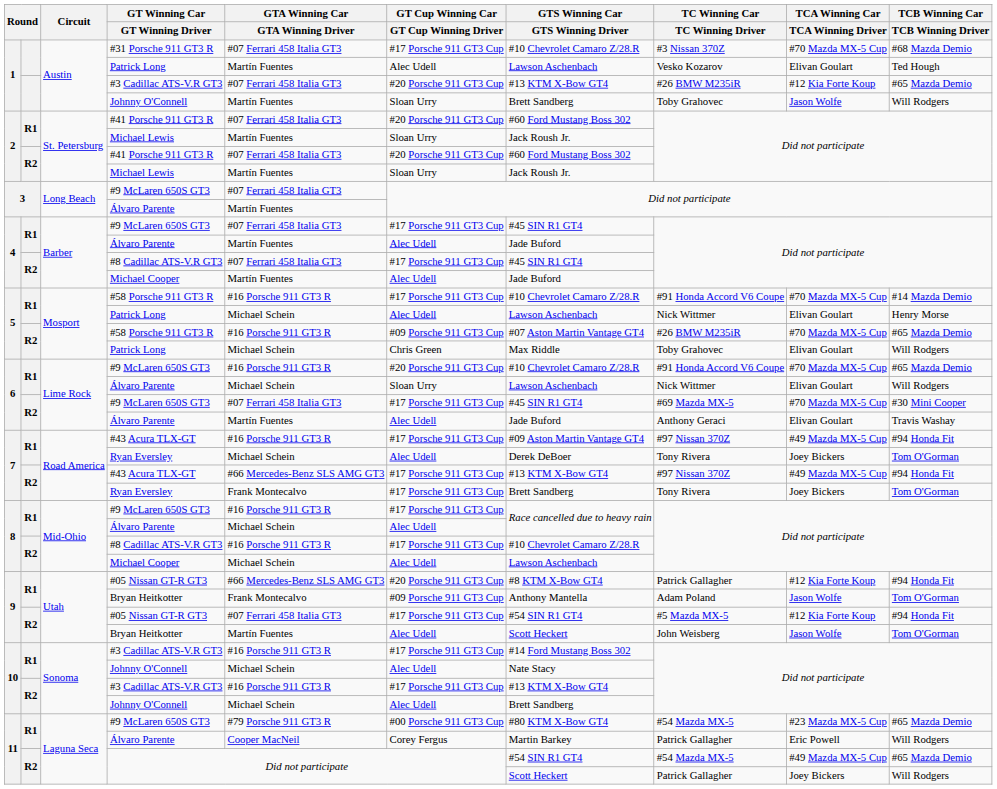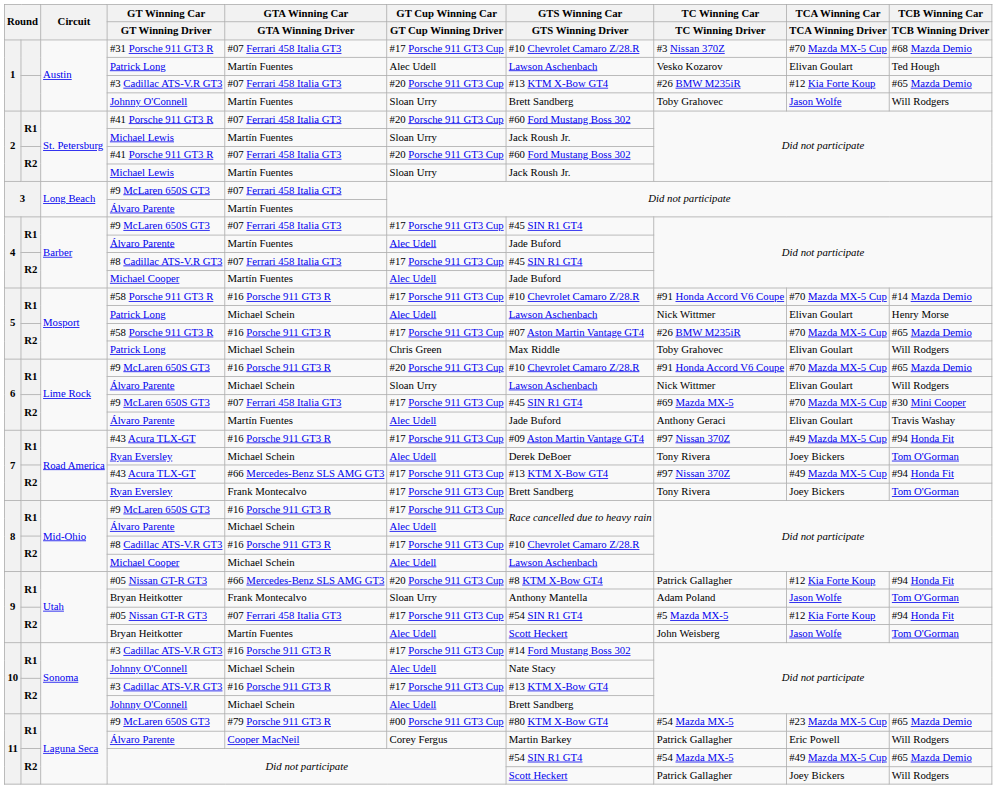 <table class="wikitable" style="font-size: 85%;">
 <tr>
 <th rowspan=2 colspan=2>Round</th>
 <th rowspan=2>Circuit</th>
 <th>GT Winning Car</th>
 <th>GTA Winning Car</th>
 <th>GT Cup Winning Car</th>
 <th>GTS Winning Car</th>
 <th>TC Winning Car</th>
 <th>TCA Winning Car</th>
 <th>TCB Winning Car</th>
 </tr>
 <tr>
 <th>GT Winning Driver</th>
 <th>GTA Winning Driver</th>
 <th>GT Cup Winning Driver</th>
 <th>GTS Winning Driver</th>
 <th>TC Winning Driver</th>
 <th>TCA Winning Driver</th>
 <th>TCB Winning Driver</th>
 </tr>
 <tr>
 <th rowspan=4>1</th>
 <th rowspan=2></th>
 <td rowspan=4><a href='#'>Austin</a></td>
 <td>#31 <a href='#'>Porsche 911 GT3 R</a></td>
 <td>#07 <a href='#'>Ferrari 458 Italia GT3</a></td>
 <td>#17 <a href='#'>Porsche 911 GT3 Cup</a></td>
 <td>#10 <a href='#'>Chevrolet Camaro Z/28.R</a></td>
 <td>#3 <a href='#'>Nissan 370Z</a></td>
 <td>#70 <a href='#'>Mazda MX-5 Cup</a></td>
 <td>#68 <a href='#'>Mazda Demio</a></td>
 </tr>
 <tr>
 <td> <a href='#'>Patrick Long</a></td>
 <td> Martín Fuentes</td>
 <td> Alec Udell</td>
 <td> <a href='#'>Lawson Aschenbach</a></td>
 <td> Vesko Kozarov</td>
 <td> Elivan Goulart</td>
 <td> Ted Hough</td>
 </tr>
 <tr>
 <th rowspan=2></th>
 <td>#3 <a href='#'>Cadillac ATS-V.R GT3</a></td>
 <td>#07 <a href='#'>Ferrari 458 Italia GT3</a></td>
 <td>#20 <a href='#'>Porsche 911 GT3 Cup</a></td>
 <td>#13 <a href='#'>KTM X-Bow GT4</a></td>
 <td>#26 <a href='#'>BMW M235iR</a></td>
 <td>#12 <a href='#'>Kia Forte Koup</a></td>
 <td>#65 <a href='#'>Mazda Demio</a></td>
 </tr>
 <tr>
 <td> <a href='#'>Johnny O'Connell</a></td>
 <td> Martín Fuentes</td>
 <td> Sloan Urry</td>
 <td> Brett Sandberg</td>
 <td> Toby Grahovec</td>
 <td> <a href='#'>Jason Wolfe</a></td>
 <td> Will Rodgers</td>
 </tr>
 <tr>
 <th rowspan=4>2</th>
 <th rowspan=2>R1</th>
 <td rowspan=4><a href='#'>St. Petersburg</a></td>
 <td>#41 <a href='#'>Porsche 911 GT3 R</a></td>
 <td>#07 <a href='#'>Ferrari 458 Italia GT3</a></td>
 <td>#20 <a href='#'>Porsche 911 GT3 Cup</a></td>
 <td>#60 <a href='#'>Ford Mustang Boss 302</a></td>
 <td rowspan=4 colspan=3 align=center><em>Did not participate</em></td>
 </tr>
 <tr>
 <td> <a href='#'>Michael Lewis</a></td>
 <td> Martín Fuentes</td>
 <td> Sloan Urry</td>
 <td> Jack Roush Jr.</td>
 </tr>
 <tr>
 <th rowspan=2>R2</th>
 <td>#41 <a href='#'>Porsche 911 GT3 R</a></td>
 <td>#07 <a href='#'>Ferrari 458 Italia GT3</a></td>
 <td>#20 <a href='#'>Porsche 911 GT3 Cup</a></td>
 <td>#60 <a href='#'>Ford Mustang Boss 302</a></td>
 </tr>
 <tr>
 <td> <a href='#'>Michael Lewis</a></td>
 <td> Martín Fuentes</td>
 <td> Sloan Urry</td>
 <td> Jack Roush Jr.</td>
 </tr>
 <tr>
 <th rowspan=2 colspan=2>3</th>
 <td rowspan=2><a href='#'>Long Beach</a></td>
 <td>#9 <a href='#'>McLaren 650S GT3</a></td>
 <td>#07 <a href='#'>Ferrari 458 Italia GT3</a></td>
 <td rowspan=2 colspan=5 align=center><em>Did not participate</em></td>
 </tr>
 <tr>
 <td> <a href='#'>Álvaro Parente</a></td>
 <td> Martín Fuentes</td>
 </tr>
 <tr>
 <th rowspan=4>4</th>
 <th rowspan=2>R1</th>
 <td rowspan=4><a href='#'>Barber</a></td>
 <td>#9 <a href='#'>McLaren 650S GT3</a></td>
 <td>#07 <a href='#'>Ferrari 458 Italia GT3</a></td>
 <td>#17 <a href='#'>Porsche 911 GT3 Cup</a></td>
 <td>#45 <a href='#'>SIN R1 GT4</a></td>
 <td rowspan=4 colspan=3 align=center><em>Did not participate</em></td>
 </tr>
 <tr>
 <td> <a href='#'>Álvaro Parente</a></td>
 <td> Martín Fuentes</td>
 <td> <a href='#'>Alec Udell</a></td>
 <td> Jade Buford</td>
 </tr>
 <tr>
 <th rowspan=2>R2</th>
 <td>#8 <a href='#'>Cadillac ATS-V.R GT3</a></td>
 <td>#07 <a href='#'>Ferrari 458 Italia GT3</a></td>
 <td>#17 <a href='#'>Porsche 911 GT3 Cup</a></td>
 <td>#45 <a href='#'>SIN R1 GT4</a></td>
 </tr>
 <tr>
 <td> <a href='#'>Michael Cooper</a></td>
 <td> Martín Fuentes</td>
 <td> <a href='#'>Alec Udell</a></td>
 <td> Jade Buford</td>
 </tr>
 <tr>
 <th rowspan=4>5</th>
 <th rowspan=2>R1</th>
 <td rowspan=4><a href='#'>Mosport</a></td>
 <td>#58 <a href='#'>Porsche 911 GT3 R</a></td>
 <td>#16 <a href='#'>Porsche 911 GT3 R</a></td>
 <td>#17 <a href='#'>Porsche 911 GT3 Cup</a></td>
 <td>#10 <a href='#'>Chevrolet Camaro Z/28.R</a></td>
 <td>#91 <a href='#'>Honda Accord V6 Coupe</a></td>
 <td>#70 <a href='#'>Mazda MX-5 Cup</a></td>
 <td>#14 <a href='#'>Mazda Demio</a></td>
 </tr>
 <tr>
 <td> <a href='#'>Patrick Long</a></td>
 <td> Michael Schein</td>
 <td> <a href='#'>Alec Udell</a></td>
 <td> <a href='#'>Lawson Aschenbach</a></td>
 <td> Nick Wittmer</td>
 <td> Elivan Goulart</td>
 <td> Henry Morse</td>
 </tr>
 <tr>
 <th rowspan=2>R2</th>
 <td>#58 <a href='#'>Porsche 911 GT3 R</a></td>
 <td>#16 <a href='#'>Porsche 911 GT3 R</a></td>
-<td>#09 <a href='#'>Porsche 911 GT3 Cup</a></td>
+<td>#17 <a href='#'>Porsche 911 GT3 Cup</a></td>
 <td>#07 <a href='#'>Aston Martin Vantage GT4</a></td>
 <td>#26 <a href='#'>BMW M235iR</a></td>
 <td>#70 <a href='#'>Mazda MX-5 Cup</a></td>
 <td>#65 <a href='#'>Mazda Demio</a></td>
 </tr>
 <tr>
 <td> <a href='#'>Patrick Long</a></td>
 <td> Michael Schein</td>
 <td> Chris Green</td>
 <td> Max Riddle</td>
 <td> Toby Grahovec</td>
 <td> Elivan Goulart</td>
 <td> Will Rodgers</td>
 </tr>
 <tr>
 <th rowspan=4>6</th>
 <th rowspan=2>R1</th>
 <td rowspan=4><a href='#'>Lime Rock</a></td>
 <td>#9 <a href='#'>McLaren 650S GT3</a></td>
 <td>#16 <a href='#'>Porsche 911 GT3 R</a></td>
 <td>#20 <a href='#'>Porsche 911 GT3 Cup</a></td>
 <td>#10 <a href='#'>Chevrolet Camaro Z/28.R</a></td>
 <td>#91 <a href='#'>Honda Accord V6 Coupe</a></td>
 <td>#70 <a href='#'>Mazda MX-5 Cup</a></td>
 <td>#65 <a href='#'>Mazda Demio</a></td>
 </tr>
 <tr>
 <td> <a href='#'>Álvaro Parente</a></td>
 <td> Michael Schein</td>
 <td> Sloan Urry</td>
 <td> <a href='#'>Lawson Aschenbach</a></td>
 <td> Nick Wittmer</td>
 <td> Elivan Goulart</td>
 <td> Will Rodgers</td>
 </tr>
 <tr>
 <th rowspan=2>R2</th>
 <td>#9 <a href='#'>McLaren 650S GT3</a></td>
 <td>#07 <a href='#'>Ferrari 458 Italia GT3</a></td>
 <td>#17 <a href='#'>Porsche 911 GT3 Cup</a></td>
 <td>#45 <a href='#'>SIN R1 GT4</a></td>
 <td>#69 <a href='#'>Mazda MX-5</a></td>
 <td>#70 <a href='#'>Mazda MX-5 Cup</a></td>
 <td>#30 <a href='#'>Mini Cooper</a></td>
 </tr>
 <tr>
 <td> <a href='#'>Álvaro Parente</a></td>
 <td> Martín Fuentes</td>
 <td> <a href='#'>Alec Udell</a></td>
 <td> Jade Buford</td>
 <td> Anthony Geraci</td>
 <td> Elivan Goulart</td>
 <td> Travis Washay</td>
 </tr>
 <tr>
 <th rowspan=4>7</th>
 <th rowspan=2>R1</th>
 <td rowspan=4><a href='#'>Road America</a></td>
 <td>#43 <a href='#'>Acura TLX-GT</a></td>
 <td>#16 <a href='#'>Porsche 911 GT3 R</a></td>
 <td>#17 <a href='#'>Porsche 911 GT3 Cup</a></td>
 <td>#09 <a href='#'>Aston Martin Vantage GT4</a></td>
 <td>#97 <a href='#'>Nissan 370Z</a></td>
 <td>#49 <a href='#'>Mazda MX-5 Cup</a></td>
 <td>#94 <a href='#'>Honda Fit</a></td>
 </tr>
 <tr>
 <td> <a href='#'>Ryan Eversley</a></td>
 <td> Michael Schein</td>
 <td> <a href='#'>Alec Udell</a></td>
 <td> Derek DeBoer</td>
 <td> Tony Rivera</td>
 <td> Joey Bickers</td>
 <td> <a href='#'>Tom O'Gorman</a></td>
 </tr>
 <tr>
 <th rowspan=2>R2</th>
 <td>#43 <a href='#'>Acura TLX-GT</a></td>
 <td>#66 <a href='#'>Mercedes-Benz SLS AMG GT3</a></td>
 <td>#17 <a href='#'>Porsche 911 GT3 Cup</a></td>
 <td>#13 <a href='#'>KTM X-Bow GT4</a></td>
 <td>#97 <a href='#'>Nissan 370Z</a></td>
 <td>#49 <a href='#'>Mazda MX-5 Cup</a></td>
 <td>#94 <a href='#'>Honda Fit</a></td>
 </tr>
 <tr>
 <td> <a href='#'>Ryan Eversley</a></td>
 <td> Frank Montecalvo</td>
 <td>#17 <a href='#'>Porsche 911 GT3 Cup</a></td>
 <td> Brett Sandberg</td>
 <td> Tony Rivera</td>
 <td> Joey Bickers</td>
 <td> <a href='#'>Tom O'Gorman</a></td>
 </tr>
 <tr>
 <th rowspan=4>8</th>
 <th rowspan=2>R1</th>
 <td rowspan=4><a href='#'>Mid-Ohio</a></td>
 <td>#9 <a href='#'>McLaren 650S GT3</a></td>
 <td>#16 <a href='#'>Porsche 911 GT3 R</a></td>
 <td>#17 <a href='#'>Porsche 911 GT3 Cup</a></td>
 <td rowspan=2><em>Race cancelled due to heavy rain</em></td>
 <td rowspan=4 colspan=3 align=center><em>Did not participate</em></td>
 </tr>
 <tr>
 <td> <a href='#'>Álvaro Parente</a></td>
 <td> Michael Schein</td>
 <td> <a href='#'>Alec Udell</a></td>
 </tr>
 <tr>
 <th rowspan=2>R2</th>
 <td>#8 <a href='#'>Cadillac ATS-V.R GT3</a></td>
 <td>#16 <a href='#'>Porsche 911 GT3 R</a></td>
 <td>#17 <a href='#'>Porsche 911 GT3 Cup</a></td>
 <td>#10 <a href='#'>Chevrolet Camaro Z/28.R</a></td>
 </tr>
 <tr>
 <td> <a href='#'>Michael Cooper</a></td>
 <td> Michael Schein</td>
 <td> <a href='#'>Alec Udell</a></td>
 <td> <a href='#'>Lawson Aschenbach</a></td>
 </tr>
 <tr>
 <th rowspan=4>9</th>
 <th rowspan=2>R1</th>
 <td rowspan=4><a href='#'>Utah</a></td>
 <td>#05 <a href='#'>Nissan GT-R GT3</a></td>
 <td>#66 <a href='#'>Mercedes-Benz SLS AMG GT3</a></td>
 <td>#20 <a href='#'>Porsche 911 GT3 Cup</a></td>
 <td>#8 <a href='#'>KTM X-Bow GT4</a></td>
 <td> Patrick Gallagher</td>
 <td>#12 <a href='#'>Kia Forte Koup</a></td>
 <td>#94 <a href='#'>Honda Fit</a></td>
 </tr>
 <tr>
 <td> Bryan Heitkotter</td>
 <td> Frank Montecalvo</td>
-<td>#09 <a href='#'>Porsche 911 GT3 Cup</a></td>
+<td> Sloan Urry</td>
 <td> Anthony Mantella</td>
 <td> Adam Poland</td>
 <td> <a href='#'>Jason Wolfe</a></td>
 <td> <a href='#'>Tom O'Gorman</a></td>
 </tr>
 <tr>
 <th rowspan=2>R2</th>
 <td>#05 <a href='#'>Nissan GT-R GT3</a></td>
 <td>#07 <a href='#'>Ferrari 458 Italia GT3</a></td>
 <td>#17 <a href='#'>Porsche 911 GT3 Cup</a></td>
 <td>#54 <a href='#'>SIN R1 GT4</a></td>
 <td>#5 <a href='#'>Mazda MX-5</a></td>
 <td>#12 <a href='#'>Kia Forte Koup</a></td>
 <td>#94 <a href='#'>Honda Fit</a></td>
 </tr>
 <tr>
 <td> Bryan Heitkotter</td>
 <td> Martín Fuentes</td>
 <td> <a href='#'>Alec Udell</a></td>
 <td> <a href='#'>Scott Heckert</a></td>
 <td> John Weisberg</td>
 <td> <a href='#'>Jason Wolfe</a></td>
 <td> <a href='#'>Tom O'Gorman</a></td>
 </tr>
 <tr>
 <th rowspan=4>10</th>
 <th rowspan=2>R1</th>
 <td rowspan=4><a href='#'>Sonoma</a></td>
 <td>#3 <a href='#'>Cadillac ATS-V.R GT3</a></td>
 <td>#16 <a href='#'>Porsche 911 GT3 R</a></td>
 <td>#17 <a href='#'>Porsche 911 GT3 Cup</a></td>
 <td>#14 <a href='#'>Ford Mustang Boss 302</a></td>
 <td rowspan=4 colspan=3 align=center><em>Did not participate</em></td>
 </tr>
 <tr>
 <td> <a href='#'>Johnny O'Connell</a></td>
 <td> Michael Schein</td>
 <td> <a href='#'>Alec Udell</a></td>
 <td> Nate Stacy</td>
 </tr>
 <tr>
 <th rowspan=2>R2</th>
 <td>#3 <a href='#'>Cadillac ATS-V.R GT3</a></td>
 <td>#16 <a href='#'>Porsche 911 GT3 R</a></td>
 <td>#17 <a href='#'>Porsche 911 GT3 Cup</a></td>
 <td>#13 <a href='#'>KTM X-Bow GT4</a></td>
 </tr>
 <tr>
 <td> <a href='#'>Johnny O'Connell</a></td>
 <td> Michael Schein</td>
 <td> <a href='#'>Alec Udell</a></td>
 <td> Brett Sandberg</td>
 </tr>
 <tr>
 <th rowspan=4>11</th>
 <th rowspan=2>R1</th>
 <td rowspan=4><a href='#'>Laguna Seca</a></td>
 <td>#9 <a href='#'>McLaren 650S GT3</a></td>
 <td>#79 <a href='#'>Porsche 911 GT3 R</a></td>
 <td>#00 <a href='#'>Porsche 911 GT3 Cup</a></td>
 <td>#80 <a href='#'>KTM X-Bow GT4</a></td>
 <td>#54 <a href='#'>Mazda MX-5</a></td>
 <td>#23 <a href='#'>Mazda MX-5 Cup</a></td>
 <td>#65 <a href='#'>Mazda Demio</a></td>
 </tr>
 <tr>
 <td> <a href='#'>Álvaro Parente</a></td>
 <td> <a href='#'>Cooper MacNeil</a></td>
 <td> Corey Fergus</td>
 <td> Martin Barkey</td>
 <td> Patrick Gallagher</td>
 <td> Eric Powell</td>
 <td> Will Rodgers</td>
 </tr>
 <tr>
 <th rowspan=2>R2</th>
 <td rowspan=2 colspan=3 align=center><em>Did not participate</em></td>
 <td>#54 <a href='#'>SIN R1 GT4</a></td>
 <td>#54 <a href='#'>Mazda MX-5</a></td>
 <td>#49 <a href='#'>Mazda MX-5 Cup</a></td>
 <td>#65 <a href='#'>Mazda Demio</a></td>
 </tr>
 <tr>
 <td> <a href='#'>Scott Heckert</a></td>
 <td> Patrick Gallagher</td>
 <td> Joey Bickers</td>
 <td> Will Rodgers</td>
 </tr>
 </table>
